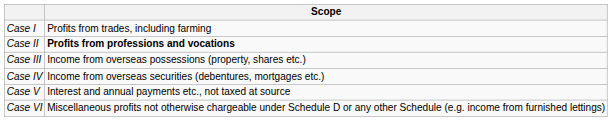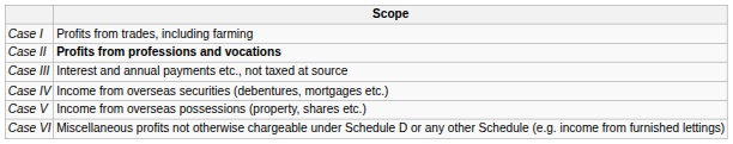 <table class="wikitable">
 <tr>
 <th></th>
 <th>Scope</th>
 </tr>
 <tr>
 <td><em>Case I</em></td>
 <td>Profits from trades, including farming</td>
 </tr>
 <tr>
 <td><em>Case II</em></td>
 <td><strong>Profits from professions and vocations</strong></td>
 </tr>
 <tr>
 <td><em>Case III</em></td>
-<td>Income from overseas possessions (property, shares etc.)</td>
+<td>Interest and annual payments etc., not taxed at source</td>
 </tr>
 <tr>
 <td><em>Case IV</em></td>
 <td>Income from overseas securities (debentures, mortgages etc.)</td>
 </tr>
 <tr>
 <td><em>Case V</em></td>
-<td>Interest and annual payments etc., not taxed at source</td>
+<td>Income from overseas possessions (property, shares etc.)</td>
 </tr>
 <tr>
 <td><em>Case VI</em></td>
 <td>Miscellaneous profits not otherwise chargeable under Schedule D or any other Schedule (e.g. income from furnished lettings)</td>
 </tr>
 </table>
